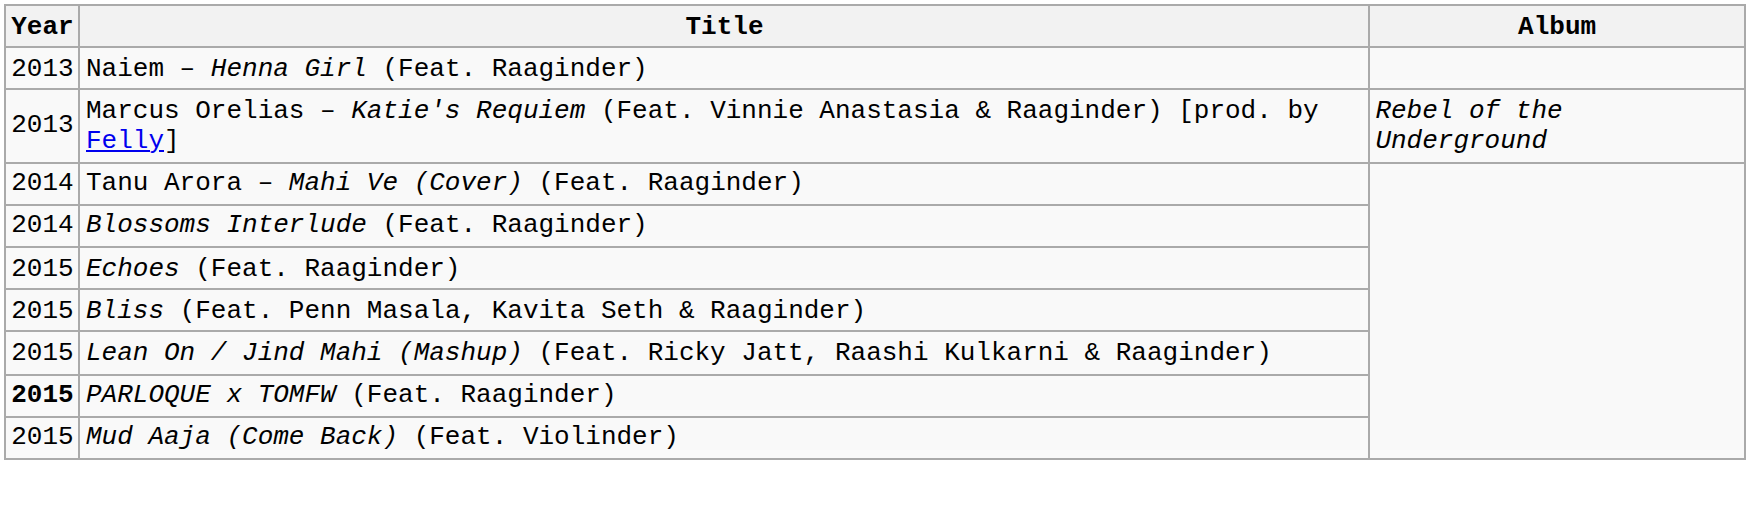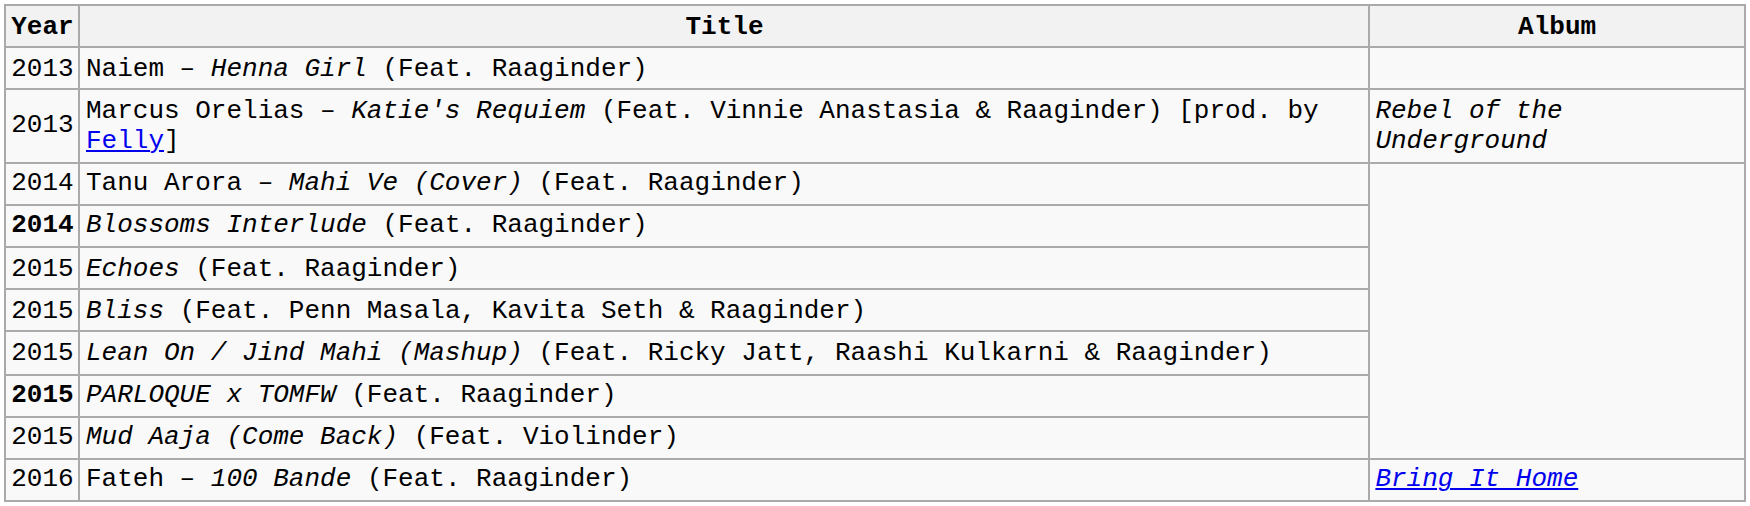 <table class="wikitable sortable">
 <tr>
 <th>Year</th>
 <th>Title</th>
 <th>Album</th>
 </tr>
 <tr>
 <td>2013</td>
 <td>Naiem – <em>Henna Girl</em> (Feat. Raaginder)</td>
 </tr>
 <tr>
 <td>2013</td>
 <td>Marcus Orelias – <em>Katie's Requiem</em> (Feat. Vinnie Anastasia & Raaginder) [prod. by <a href='#'>Felly</a>]</td>
 <td><em>Rebel of the Underground</em></td>
 </tr>
 <tr>
 <td>2014</td>
 <td>Tanu Arora – <em>Mahi Ve (Cover)</em> (Feat. Raaginder)</td>
 </tr>
 <tr>
-<td>2014</td>
+<td><strong>2014</strong></td>
 <td><em>Blossoms Interlude</em> (Feat. Raaginder)</td>
 </tr>
 <tr>
 <td>2015</td>
 <td><em>Echoes</em> (Feat. Raaginder)</td>
 </tr>
 <tr>
 <td>2015</td>
 <td><em>Bliss</em> (Feat. Penn Masala, Kavita Seth & Raaginder)</td>
 </tr>
 <tr>
 <td>2015</td>
 <td><em>Lean On / Jind Mahi (Mashup)</em> (Feat. Ricky Jatt, Raashi Kulkarni & Raaginder)</td>
 </tr>
 <tr>
 <td><strong>2015</strong></td>
 <td><em>PARLOQUE x TOMFW</em> (Feat. Raaginder)</td>
 </tr>
 <tr>
 <td>2015</td>
 <td><em>Mud Aaja (Come Back)</em> (Feat. Violinder)</td>
 </tr>
+<tr>
+<td>2016</td>
+<td>Fateh – <em>100 Bande</em> (Feat. Raaginder)</td>
+<td><em><a href='#'>Bring It Home</a></em></td>
+</tr>
 </table>
